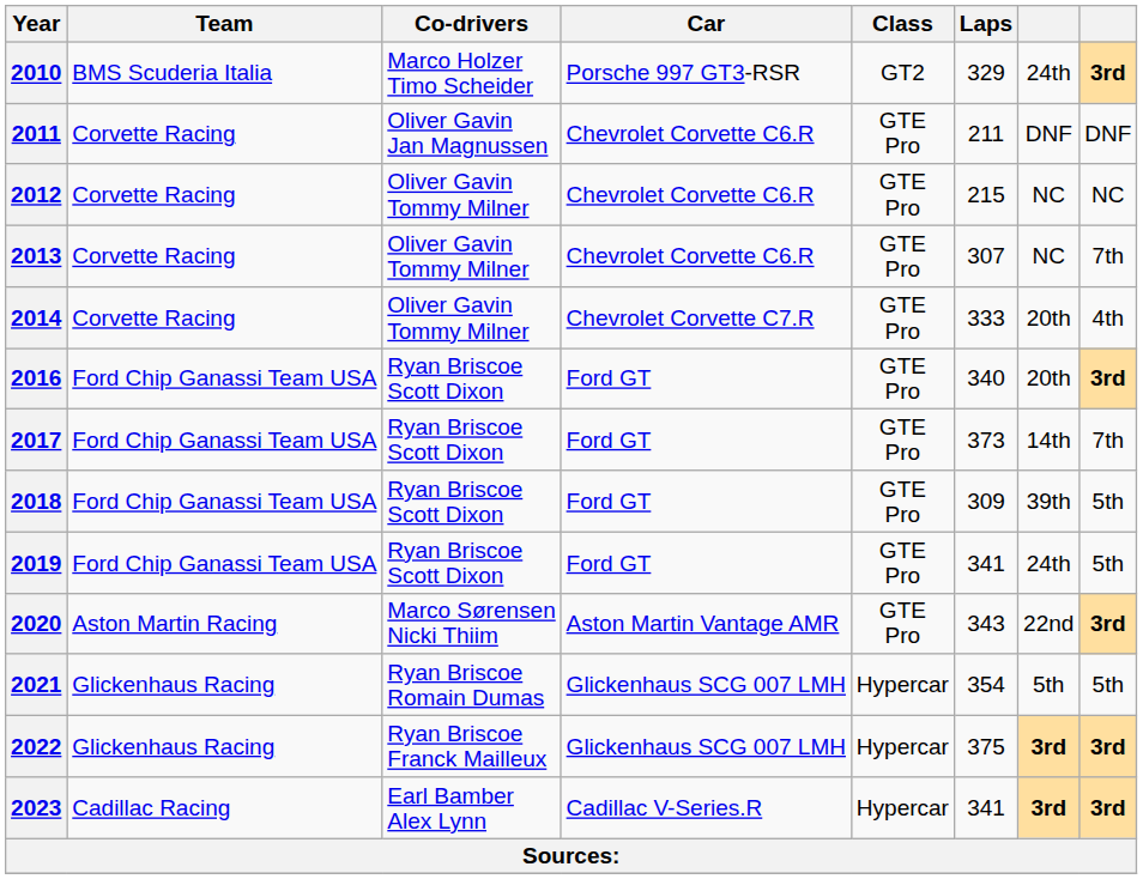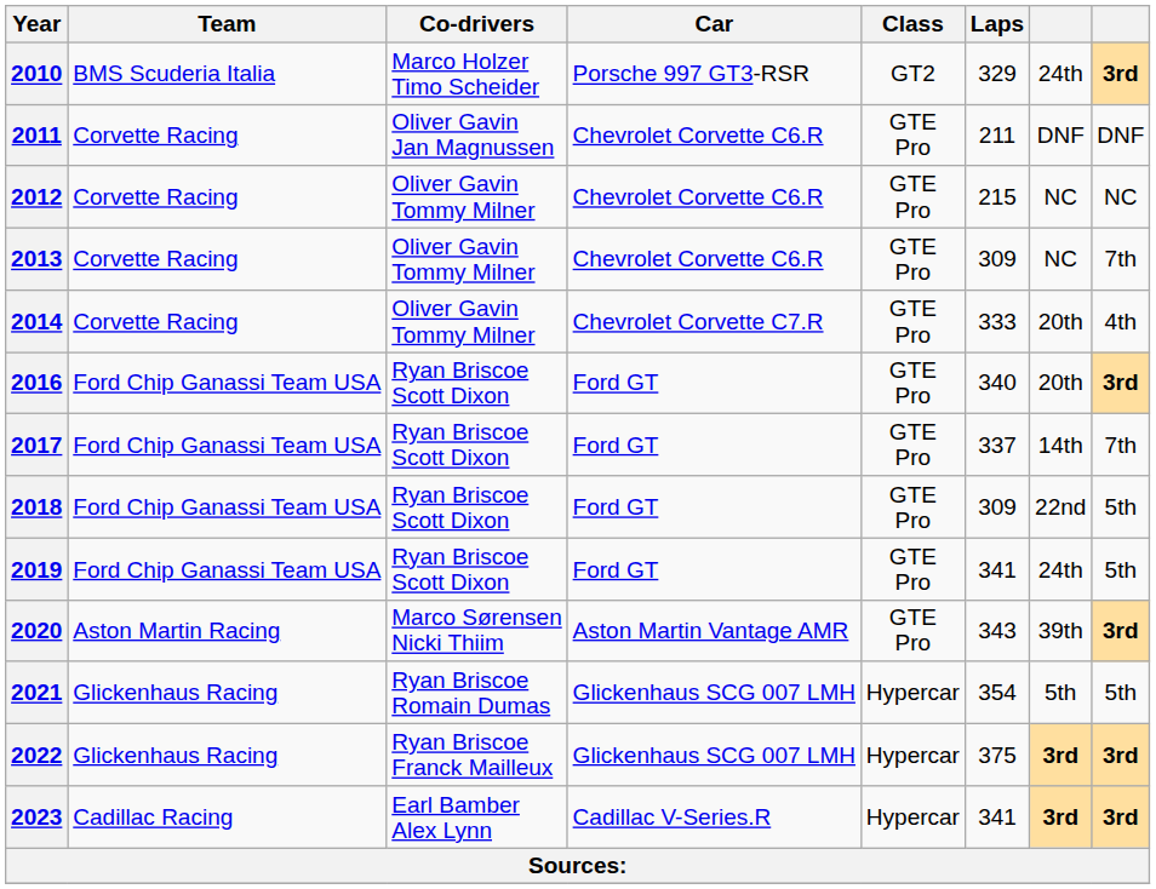 <table class="wikitable" style="text-align:center; font-size:90%">
 <tr>
 <th>Year</th>
 <th>Team</th>
 <th>Co-drivers</th>
 <th>Car</th>
 <th>Class</th>
 <th>Laps</th>
 <th></th>
 <th></th>
 </tr>
 <tr>
 <th><a href='#'>2010</a></th>
 <td align="left"> <a href='#'>BMS Scuderia Italia</a></td>
 <td align="left"> <a href='#'>Marco Holzer</a><br> <a href='#'>Timo Scheider</a></td>
 <td align="left"><a href='#'>Porsche 997 GT3</a>-RSR</td>
 <td>GT2</td>
 <td>329</td>
 <td>24th</td>
 <td style="background:#FFDF9F;"><strong>3rd</strong></td>
 </tr>
 <tr>
 <th><a href='#'>2011</a></th>
 <td align="left"> <a href='#'>Corvette Racing</a></td>
 <td align="left"> <a href='#'>Oliver Gavin</a><br> <a href='#'>Jan Magnussen</a></td>
 <td align="left"><a href='#'>Chevrolet Corvette C6.R</a></td>
 <td>GTE<br>Pro</td>
 <td>211</td>
 <td>DNF</td>
 <td>DNF</td>
 </tr>
 <tr>
 <th><a href='#'>2012</a></th>
 <td align="left"> <a href='#'>Corvette Racing</a></td>
 <td align="left"> <a href='#'>Oliver Gavin</a><br> <a href='#'>Tommy Milner</a></td>
 <td align="left"><a href='#'>Chevrolet Corvette C6.R</a></td>
 <td>GTE<br>Pro</td>
 <td>215</td>
 <td>NC</td>
 <td>NC</td>
 </tr>
 <tr>
 <th><a href='#'>2013</a></th>
 <td align="left"> <a href='#'>Corvette Racing</a></td>
 <td align="left"> <a href='#'>Oliver Gavin</a><br> <a href='#'>Tommy Milner</a></td>
 <td align="left"><a href='#'>Chevrolet Corvette C6.R</a></td>
 <td>GTE<br>Pro</td>
-<td>307</td>
+<td>309</td>
 <td>NC</td>
 <td>7th</td>
 </tr>
 <tr>
 <th><a href='#'>2014</a></th>
 <td align="left"> <a href='#'>Corvette Racing</a></td>
 <td align="left"> <a href='#'>Oliver Gavin</a><br> <a href='#'>Tommy Milner</a></td>
 <td align="left"><a href='#'>Chevrolet Corvette C7.R</a></td>
 <td>GTE<br>Pro</td>
 <td>333</td>
 <td>20th</td>
 <td>4th</td>
 </tr>
 <tr>
 <th><a href='#'>2016</a></th>
 <td align="left"> <a href='#'>Ford Chip Ganassi Team USA</a></td>
 <td align="left"> <a href='#'>Ryan Briscoe</a><br> <a href='#'>Scott Dixon</a></td>
 <td align="left"><a href='#'>Ford GT</a></td>
 <td>GTE<br>Pro</td>
 <td>340</td>
 <td>20th</td>
 <td style="background:#FFDF9F;"><strong>3rd</strong></td>
 </tr>
 <tr>
 <th><a href='#'>2017</a></th>
 <td align="left"> <a href='#'>Ford Chip Ganassi Team USA</a></td>
 <td align="left"> <a href='#'>Ryan Briscoe</a><br> <a href='#'>Scott Dixon</a></td>
 <td align="left"><a href='#'>Ford GT</a></td>
 <td>GTE<br>Pro</td>
-<td>373</td>
+<td>337</td>
 <td>14th</td>
 <td>7th</td>
 </tr>
 <tr>
 <th><a href='#'>2018</a></th>
 <td align="left"> <a href='#'>Ford Chip Ganassi Team USA</a></td>
 <td align="left"> <a href='#'>Ryan Briscoe</a><br> <a href='#'>Scott Dixon</a></td>
 <td align="left"><a href='#'>Ford GT</a></td>
 <td>GTE<br>Pro</td>
 <td>309</td>
-<td>39th</td>
+<td>22nd</td>
 <td>5th</td>
 </tr>
 <tr>
 <th><a href='#'>2019</a></th>
 <td align="left"> <a href='#'>Ford Chip Ganassi Team USA</a></td>
 <td align="left"> <a href='#'>Ryan Briscoe</a><br> <a href='#'>Scott Dixon</a></td>
 <td align="left"><a href='#'>Ford GT</a></td>
 <td>GTE<br>Pro</td>
 <td>341</td>
 <td>24th</td>
 <td>5th</td>
 </tr>
 <tr>
 <th><a href='#'>2020</a></th>
 <td align="left"> <a href='#'>Aston Martin Racing</a></td>
 <td align="left"> <a href='#'>Marco Sørensen</a><br> <a href='#'>Nicki Thiim</a></td>
 <td align="left"><a href='#'>Aston Martin Vantage AMR</a></td>
 <td>GTE<br>Pro</td>
 <td>343</td>
-<td>22nd</td>
+<td>39th</td>
 <td style="background:#FFDF9F;"><strong>3rd</strong></td>
 </tr>
 <tr>
 <th><a href='#'>2021</a></th>
 <td align="left"> <a href='#'>Glickenhaus Racing</a></td>
 <td align="left"> <a href='#'>Ryan Briscoe</a><br> <a href='#'>Romain Dumas</a></td>
 <td align="left"><a href='#'>Glickenhaus SCG 007 LMH</a></td>
 <td>Hypercar</td>
 <td>354</td>
 <td>5th</td>
 <td>5th</td>
 </tr>
 <tr>
 <th><a href='#'>2022</a></th>
 <td align="left"> <a href='#'>Glickenhaus Racing</a></td>
 <td align="left"> <a href='#'>Ryan Briscoe</a><br> <a href='#'>Franck Mailleux</a></td>
 <td align="left"><a href='#'>Glickenhaus SCG 007 LMH</a></td>
 <td>Hypercar</td>
 <td>375</td>
 <td style="background:#FFDF9F;"><strong>3rd</strong></td>
 <td style="background:#FFDF9F;"><strong>3rd</strong></td>
 </tr>
 <tr>
 <th><a href='#'>2023</a></th>
 <td align="left"> <a href='#'>Cadillac Racing</a></td>
 <td align="left"> <a href='#'>Earl Bamber</a><br> <a href='#'>Alex Lynn</a></td>
 <td align="left"><a href='#'>Cadillac V-Series.R</a></td>
 <td>Hypercar</td>
 <td>341</td>
 <td style="background:#FFDF9F;"><strong>3rd</strong></td>
 <td style="background:#FFDF9F;"><strong>3rd</strong></td>
 </tr>
 <tr>
 <th colspan="8">Sources:</th>
 </tr>
 <tr>
 </tr>
 </table>
